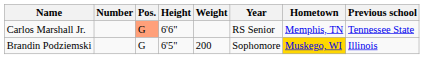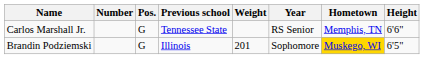 <table class="wikitable sortable" border="1">
 <tr>
 <th>Name</th>
 <th>Number</th>
 <th>Pos.</th>
-<th>Height</th>
+<th class="unsortable">Previous school</th>
 <th>Weight</th>
 <th>Year</th>
 <th>Hometown</th>
-<th class="unsortable">Previous school</th>
+<th>Height</th>
 </tr>
 <tr>
 <td>Carlos Marshall Jr.</td>
 <td></td>
-<td style="background: lightsalmon;">G</td>
-<td>6'6"</td>
+<td>G</td>
+<td><a href='#'>Tennessee State</a></td>
 <td></td>
 <td>RS Senior</td>
 <td><a href='#'>Memphis, TN</a></td>
-<td><a href='#'>Tennessee State</a></td>
+<td>6'6"</td>
 </tr>
 <tr>
 <td>Brandin Podziemski</td>
 <td></td>
 <td>G</td>
-<td>6'5"</td>
-<td>200</td>
+<td><a href='#'>Illinois</a></td>
+<td>201</td>
 <td>Sophomore</td>
 <td style="background: gold;"><a href='#'>Muskego, WI</a></td>
-<td><a href='#'>Illinois</a></td>
+<td>6'5"</td>
 </tr>
 </table>
